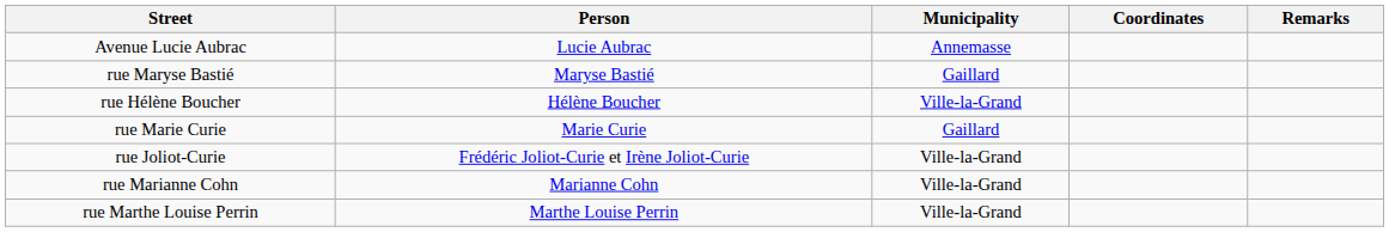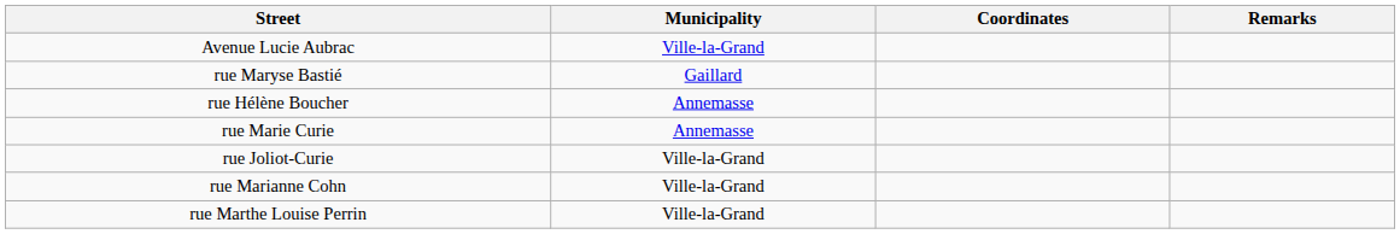 <table class="wikitable sortable centre" style="text-align:center; width:80%;">
 <tr>
 <th>Street</th>
-<th>Person</th>
 <th>Municipality</th>
 <th>Coordinates</th>
 <th>Remarks</th>
 </tr>
 <tr>
 <td>Avenue Lucie Aubrac</td>
-<td><a href='#'>Lucie Aubrac</a></td>
-<td><a href='#'>Annemasse</a></td>
+<td><a href='#'>Ville-la-Grand</a></td>
 <td></td>
 <td></td>
 </tr>
 <tr>
 <td>rue Maryse Bastié</td>
-<td><a href='#'>Maryse Bastié</a></td>
 <td><a href='#'>Gaillard</a></td>
 <td></td>
 <td></td>
 </tr>
 <tr>
 <td>rue Hélène Boucher</td>
-<td><a href='#'>Hélène Boucher</a></td>
-<td><a href='#'>Ville-la-Grand</a></td>
+<td><a href='#'>Annemasse</a></td>
 <td></td>
 <td></td>
 </tr>
 <tr>
 <td>rue Marie Curie</td>
-<td><a href='#'>Marie Curie</a></td>
-<td><a href='#'>Gaillard</a></td>
+<td><a href='#'>Annemasse</a></td>
 <td></td>
 <td></td>
 </tr>
 <tr>
 <td>rue Joliot-Curie</td>
-<td><a href='#'>Frédéric Joliot-Curie</a> et <a href='#'>Irène Joliot-Curie</a></td>
 <td>Ville-la-Grand</td>
 <td></td>
 <td></td>
 </tr>
 <tr>
 <td>rue Marianne Cohn</td>
-<td><a href='#'>Marianne Cohn</a></td>
 <td>Ville-la-Grand</td>
 <td></td>
 <td></td>
 </tr>
 <tr>
 <td>rue Marthe Louise Perrin</td>
-<td><a href='#'>Marthe Louise Perrin</a></td>
 <td>Ville-la-Grand</td>
 <td></td>
 <td></td>
 </tr>
 </table>
